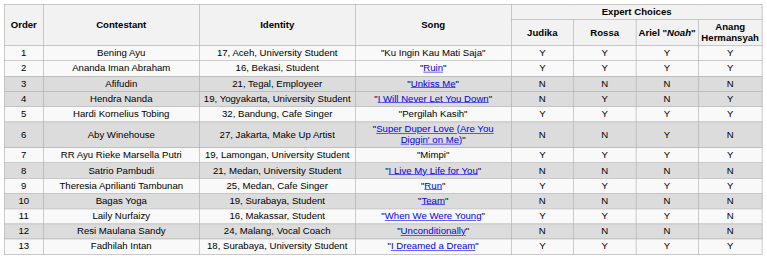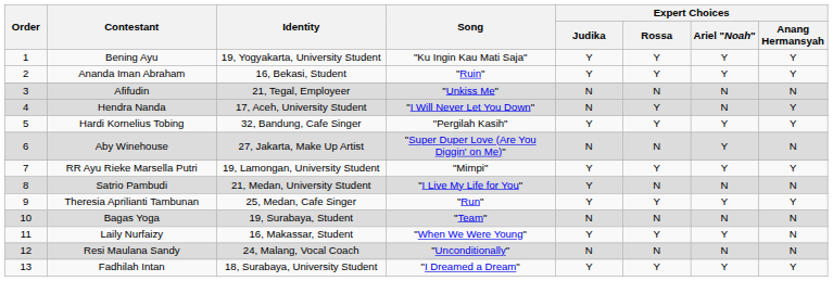 <table class="wikitable" style="text-align:center; width:100%;">
 <tr>
 <th scope="col" rowspan="2" style="width:05%;">Order</th>
 <th scope="col" rowspan="2" style="width:20%;">Contestant</th>
 <th scope="col" rowspan="2" style="width:20%;">Identity</th>
 <th scope="col" rowspan="2" style="width:20%;">Song</th>
 <th scope="col" colspan="4" style="width:32%;">Expert Choices</th>
 </tr>
 <tr>
 <th style="width:08%;">Judika</th>
 <th style="width:08%;">Rossa</th>
 <th style="width:08%;">Ariel "<em>Noah</em>"</th>
 <th style="width:08%;">Anang Hermansyah</th>
 </tr>
 <tr>
 <td>1</td>
 <td>Bening Ayu</td>
-<td>17, Aceh, University Student</td>
+<td>19, Yogyakarta, University Student</td>
 <td>"Ku Ingin Kau Mati Saja"</td>
 <td>Y</td>
 <td>Y</td>
 <td>Y</td>
 <td>Y</td>
 </tr>
 <tr>
 <td>2</td>
 <td>Ananda Iman Abraham</td>
 <td>16, Bekasi, Student</td>
 <td>"<a href='#'>Ruin</a>"</td>
 <td>Y</td>
 <td>Y</td>
 <td>Y</td>
 <td>Y</td>
 </tr>
 <tr style="background:#DCDCDC;">
 <td>3</td>
 <td>Afifudin</td>
 <td>21, Tegal, Employeer</td>
 <td>"<a href='#'>Unkiss Me</a>"</td>
 <td>N</td>
 <td>N</td>
 <td>N</td>
 <td>N</td>
 </tr>
 <tr style="background:#DCDCDC;">
 <td>4</td>
 <td>Hendra Nanda</td>
-<td>19, Yogyakarta, University Student</td>
+<td>17, Aceh, University Student</td>
 <td>"<a href='#'>I Will Never Let You Down</a>"</td>
 <td>N</td>
 <td>Y</td>
 <td>N</td>
 <td>Y</td>
 </tr>
 <tr>
 <td>5</td>
 <td>Hardi Kornelius Tobing</td>
 <td>32, Bandung, Cafe Singer</td>
 <td>"Pergilah Kasih"</td>
 <td>Y</td>
 <td>Y</td>
 <td>Y</td>
 <td>Y</td>
 </tr>
 <tr style="background:#DCDCDC;">
 <td>6</td>
 <td>Aby Winehouse</td>
 <td>27, Jakarta, Make Up Artist</td>
 <td>"<a href='#'>Super Duper Love (Are You Diggin' on Me)</a>"</td>
 <td>N</td>
 <td>N</td>
 <td>Y</td>
 <td>N</td>
 </tr>
 <tr>
 <td>7</td>
 <td>RR Ayu Rieke Marsella Putri</td>
 <td>19, Lamongan, University Student</td>
 <td>"Mimpi"</td>
 <td>Y</td>
 <td>Y</td>
 <td>Y</td>
 <td>Y</td>
 </tr>
 <tr style="background:#DCDCDC;">
 <td>8</td>
 <td>Satrio Pambudi</td>
 <td>21, Medan, University Student</td>
 <td>"<a href='#'>I Live My Life for You</a>"</td>
-<td>N</td>
+<td>Y</td>
 <td>N</td>
 <td>N</td>
 <td>N</td>
 </tr>
 <tr>
 <td>9</td>
 <td>Theresia Aprilianti Tambunan</td>
 <td>25, Medan, Cafe Singer</td>
 <td>"<a href='#'>Run</a>"</td>
 <td>Y</td>
 <td>Y</td>
 <td>Y</td>
 <td>Y</td>
 </tr>
 <tr style="background:#DCDCDC;">
 <td>10</td>
 <td>Bagas Yoga</td>
 <td>19, Surabaya, Student</td>
 <td>"<a href='#'>Team</a>"</td>
 <td>N</td>
 <td>N</td>
 <td>N</td>
 <td>N</td>
 </tr>
 <tr>
 <td>11</td>
 <td>Laily Nurfaizy</td>
 <td>16, Makassar, Student</td>
 <td>"<a href='#'>When We Were Young</a>"</td>
 <td>Y</td>
 <td>Y</td>
 <td>Y</td>
 <td>N</td>
 </tr>
 <tr style="background:#DCDCDC;">
 <td>12</td>
 <td>Resi Maulana Sandy</td>
 <td>24, Malang, Vocal Coach</td>
 <td>"<a href='#'>Unconditionally</a>"</td>
 <td>N</td>
 <td>N</td>
 <td>N</td>
 <td>N</td>
 </tr>
 <tr>
 <td>13</td>
 <td>Fadhilah Intan</td>
 <td>18, Surabaya, University Student</td>
 <td>"<a href='#'>I Dreamed a Dream</a>"</td>
 <td>Y</td>
 <td>Y</td>
 <td>Y</td>
 <td>Y</td>
 </tr>
 </table>
